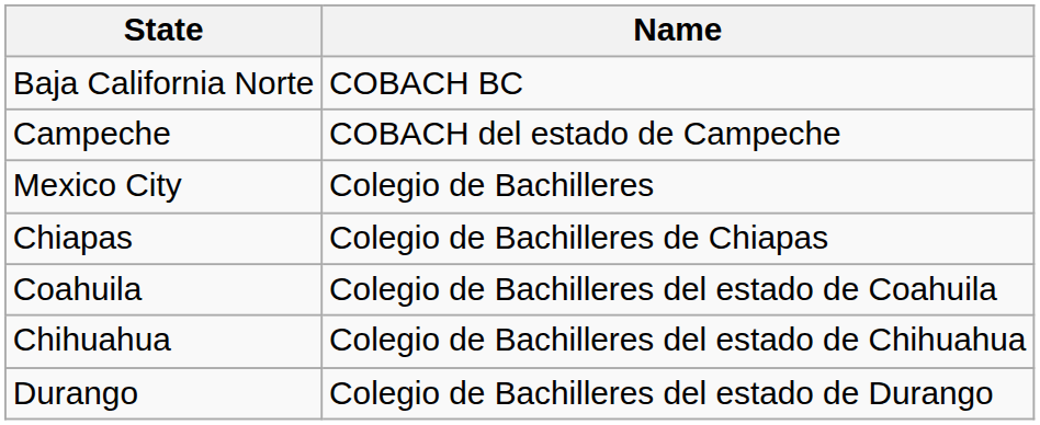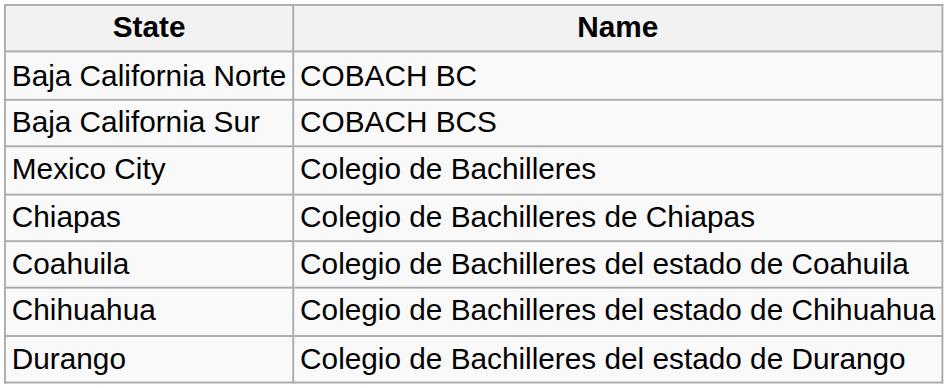 <table class="wikitable">
 <tr>
 <th>State</th>
 <th>Name</th>
 </tr>
 <tr>
 <td>Baja California Norte</td>
 <td>COBACH BC</td>
 </tr>
 <tr>
-<td>Campeche</td>
-<td>COBACH del estado de Campeche</td>
+<td>Baja California Sur</td>
+<td>COBACH BCS</td>
 </tr>
 <tr>
 <td>Mexico City</td>
 <td>Colegio de Bachilleres</td>
 </tr>
 <tr>
 <td>Chiapas</td>
 <td>Colegio de Bachilleres de Chiapas</td>
 </tr>
 <tr>
 <td>Coahuila</td>
 <td>Colegio de Bachilleres del estado de Coahuila</td>
 </tr>
 <tr>
 <td>Chihuahua</td>
 <td>Colegio de Bachilleres del estado de Chihuahua</td>
 </tr>
 <tr>
 <td>Durango</td>
 <td>Colegio de Bachilleres del estado de Durango</td>
 </tr>
 </table>
